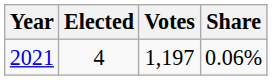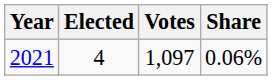 <table class="wikitable">
 <tr>
 <th>Year</th>
 <th>Elected</th>
 <th>Votes</th>
 <th>Share</th>
 </tr>
 <tr>
 <td align="center"><a href='#'>2021</a></td>
 <td align="center">4</td>
-<td align="center">1,197</td>
+<td align="center">1,097</td>
 <td align="center">0.06%</td>
 </tr>
 </table>
